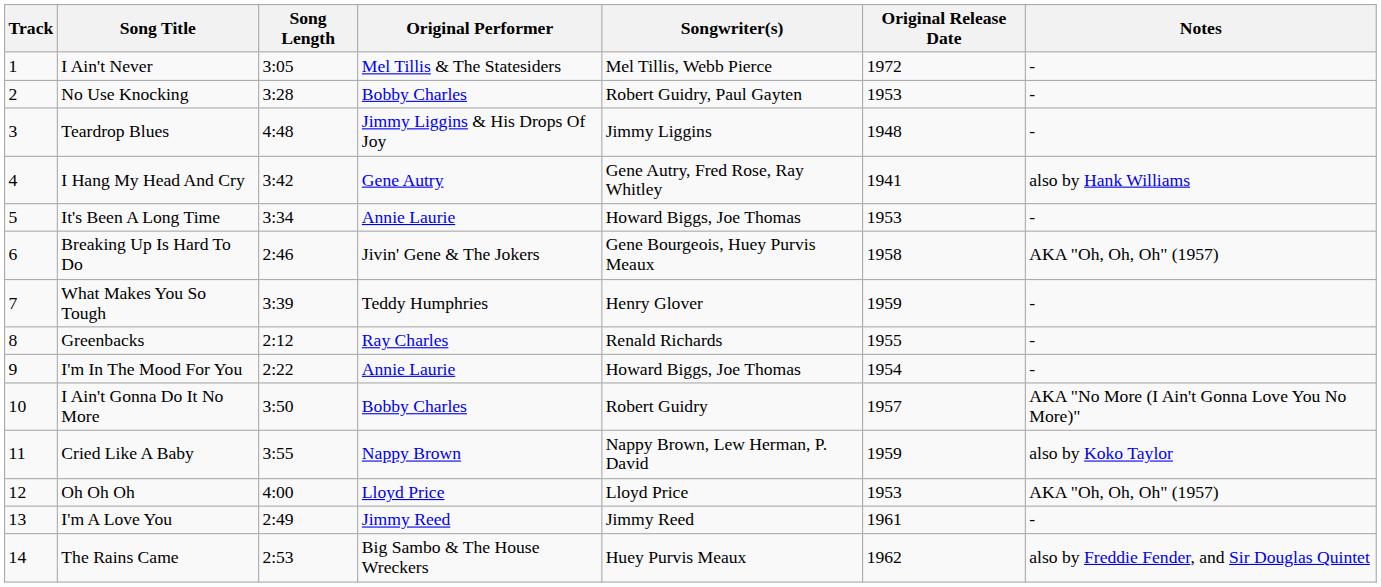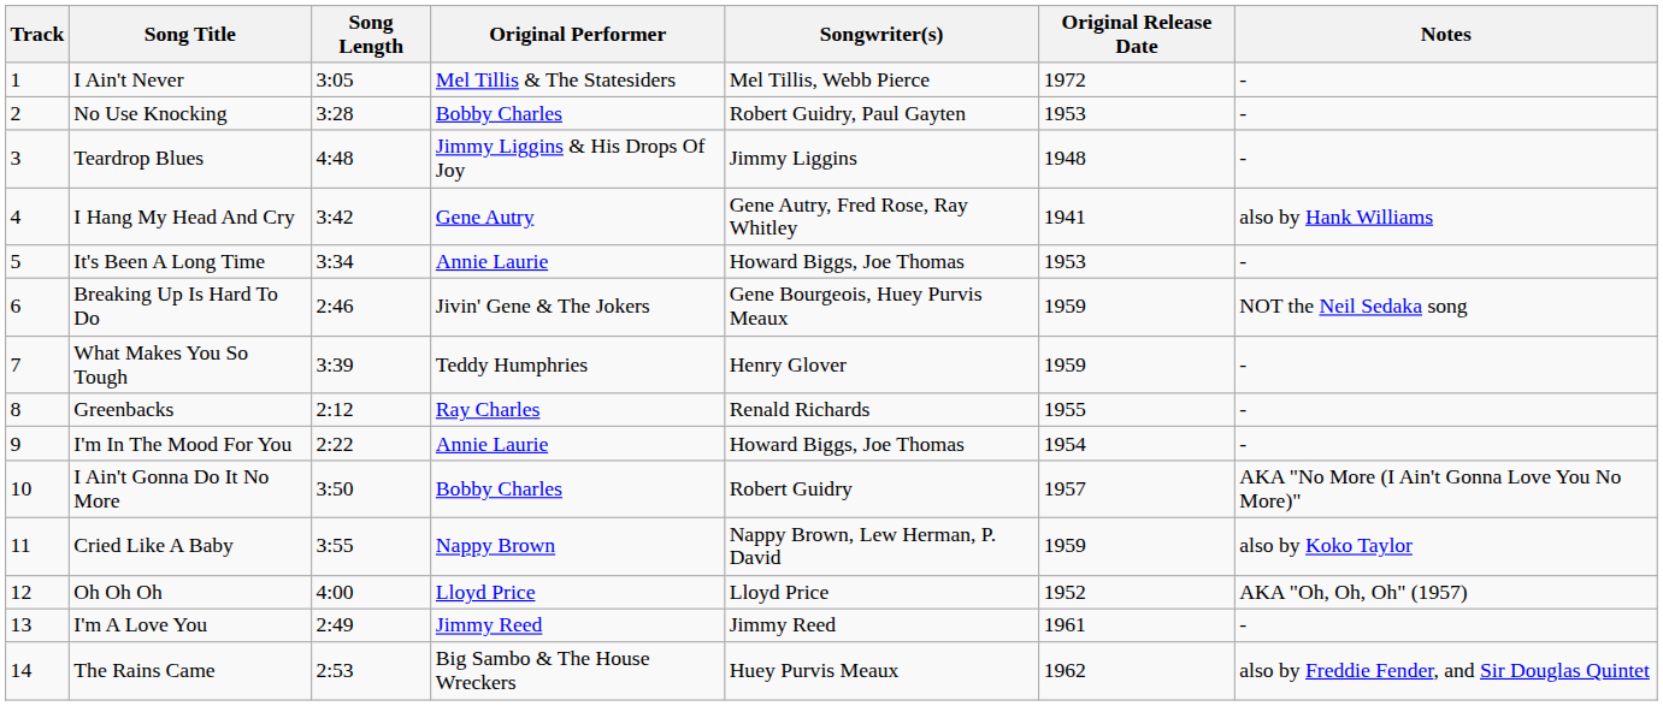 <table class="wikitable">
 <tr>
 <th>Track</th>
 <th>Song Title</th>
 <th>Song Length</th>
 <th>Original Performer</th>
 <th>Songwriter(s)</th>
 <th>Original Release Date</th>
 <th>Notes</th>
 </tr>
 <tr>
 <td>1</td>
 <td>I Ain't Never</td>
 <td>3:05</td>
 <td><a href='#'>Mel Tillis</a> & The Statesiders</td>
 <td>Mel Tillis, Webb Pierce</td>
 <td>1972</td>
 <td>-</td>
 </tr>
 <tr>
 <td>2</td>
 <td>No Use Knocking</td>
 <td>3:28</td>
 <td><a href='#'>Bobby Charles</a></td>
 <td>Robert Guidry, Paul Gayten</td>
 <td>1953</td>
 <td>-</td>
 </tr>
 <tr>
 <td>3</td>
 <td>Teardrop Blues</td>
 <td>4:48</td>
 <td><a href='#'>Jimmy Liggins</a> & His Drops Of Joy</td>
 <td>Jimmy Liggins</td>
 <td>1948</td>
 <td>-</td>
 </tr>
 <tr>
 <td>4</td>
 <td>I Hang My Head And Cry</td>
 <td>3:42</td>
 <td><a href='#'>Gene Autry</a></td>
 <td>Gene Autry, Fred Rose, Ray Whitley</td>
 <td>1941</td>
 <td>also by <a href='#'>Hank Williams</a></td>
 </tr>
 <tr>
 <td>5</td>
 <td>It's Been A Long Time</td>
 <td>3:34</td>
 <td><a href='#'>Annie Laurie</a></td>
 <td>Howard Biggs, Joe Thomas</td>
 <td>1953</td>
 <td>-</td>
 </tr>
 <tr>
 <td>6</td>
 <td>Breaking Up Is Hard To Do</td>
 <td>2:46</td>
 <td>Jivin' Gene & The Jokers</td>
 <td>Gene Bourgeois, Huey Purvis Meaux</td>
-<td>1958</td>
-<td>AKA "Oh, Oh, Oh" (1957)</td>
+<td>1959</td>
+<td>NOT the <a href='#'>Neil Sedaka</a> song</td>
 </tr>
 <tr>
 <td>7</td>
 <td>What Makes You So Tough</td>
 <td>3:39</td>
 <td>Teddy Humphries</td>
 <td>Henry Glover</td>
 <td>1959</td>
 <td>-</td>
 </tr>
 <tr>
 <td>8</td>
 <td>Greenbacks</td>
 <td>2:12</td>
 <td><a href='#'>Ray Charles</a></td>
 <td>Renald Richards</td>
 <td>1955</td>
 <td>-</td>
 </tr>
 <tr>
 <td>9</td>
 <td>I'm In The Mood For You</td>
 <td>2:22</td>
 <td><a href='#'>Annie Laurie</a></td>
 <td>Howard Biggs, Joe Thomas</td>
 <td>1954</td>
 <td>-</td>
 </tr>
 <tr>
 <td>10</td>
 <td>I Ain't Gonna Do It No More</td>
 <td>3:50</td>
 <td><a href='#'>Bobby Charles</a></td>
 <td>Robert Guidry</td>
 <td>1957</td>
 <td>AKA "No More (I Ain't Gonna Love You No More)"</td>
 </tr>
 <tr>
 <td>11</td>
 <td>Cried Like A Baby</td>
 <td>3:55</td>
 <td><a href='#'>Nappy Brown</a></td>
 <td>Nappy Brown, Lew Herman, P. David</td>
 <td>1959</td>
 <td>also by <a href='#'>Koko Taylor</a></td>
 </tr>
 <tr>
 <td>12</td>
 <td>Oh Oh Oh</td>
 <td>4:00</td>
 <td><a href='#'>Lloyd Price</a></td>
 <td>Lloyd Price</td>
-<td>1953</td>
+<td>1952</td>
 <td>AKA "Oh, Oh, Oh" (1957)</td>
 </tr>
 <tr>
 <td>13</td>
 <td>I'm A Love You</td>
 <td>2:49</td>
 <td><a href='#'>Jimmy Reed</a></td>
 <td>Jimmy Reed</td>
 <td>1961</td>
 <td>-</td>
 </tr>
 <tr>
 <td>14</td>
 <td>The Rains Came</td>
 <td>2:53</td>
 <td>Big Sambo & The House Wreckers</td>
 <td>Huey Purvis Meaux</td>
 <td>1962</td>
 <td>also by <a href='#'>Freddie Fender</a>, and <a href='#'>Sir Douglas Quintet</a></td>
 </tr>
 </table>
